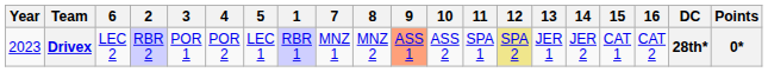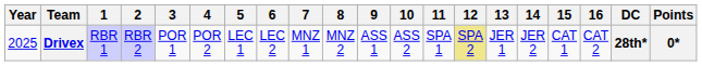 <table class="wikitable" style="text-align:center; font-size:85%">
 <tr>
 <th>Year</th>
 <th>Team</th>
-<th>6</th>
+<th>1</th>
 <th>2</th>
 <th>3</th>
 <th>4</th>
 <th>5</th>
-<th>1</th>
+<th>6</th>
 <th>7</th>
 <th>8</th>
 <th>9</th>
 <th>10</th>
 <th>11</th>
 <th>12</th>
 <th>13</th>
 <th>14</th>
 <th>15</th>
 <th>16</th>
 <th>DC</th>
 <th>Points</th>
 </tr>
 <tr>
-<td><a href='#'>2023</a></td>
+<td><a href='#'>2025</a></td>
 <th><a href='#'>Drivex</a></th>
-<td><a href='#'>LEC<br>2</a></td>
+<td style="background:#CFCFFF"><a href='#'>RBR<br>1</a><br></td>
 <td style="background:#CFCFFF"><a href='#'>RBR<br>2</a><br></td>
 <td><a href='#'>POR<br>1</a></td>
 <td><a href='#'>POR<br>2</a></td>
 <td><a href='#'>LEC<br>1</a></td>
-<td style="background:#CFCFFF"><a href='#'>RBR<br>1</a><br></td>
+<td><a href='#'>LEC<br>2</a></td>
 <td><a href='#'>MNZ<br>1</a></td>
 <td><a href='#'>MNZ<br>2</a></td>
-<td style="background: lightsalmon;"><a href='#'>ASS<br>1</a></td>
+<td><a href='#'>ASS<br>1</a></td>
 <td><a href='#'>ASS<br>2</a></td>
 <td><a href='#'>SPA<br>1</a></td>
 <td style="background: khaki;"><a href='#'>SPA<br>2</a></td>
 <td><a href='#'>JER<br>1</a></td>
 <td><a href='#'>JER<br>2</a></td>
 <td><a href='#'>CAT<br>1</a></td>
 <td><a href='#'>CAT<br>2</a></td>
 <th>28th*</th>
 <th>0*</th>
 </tr>
 </table>
